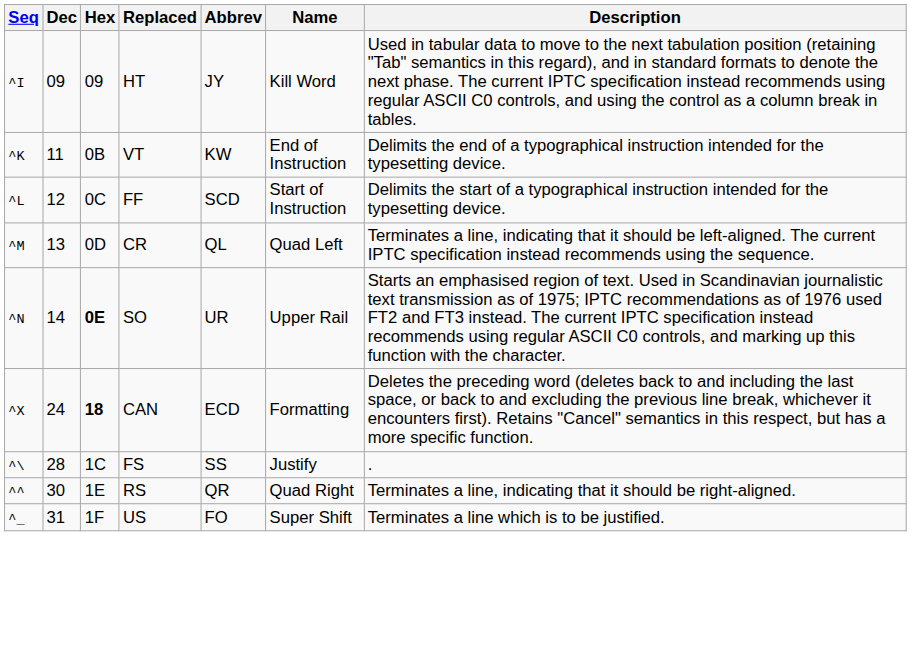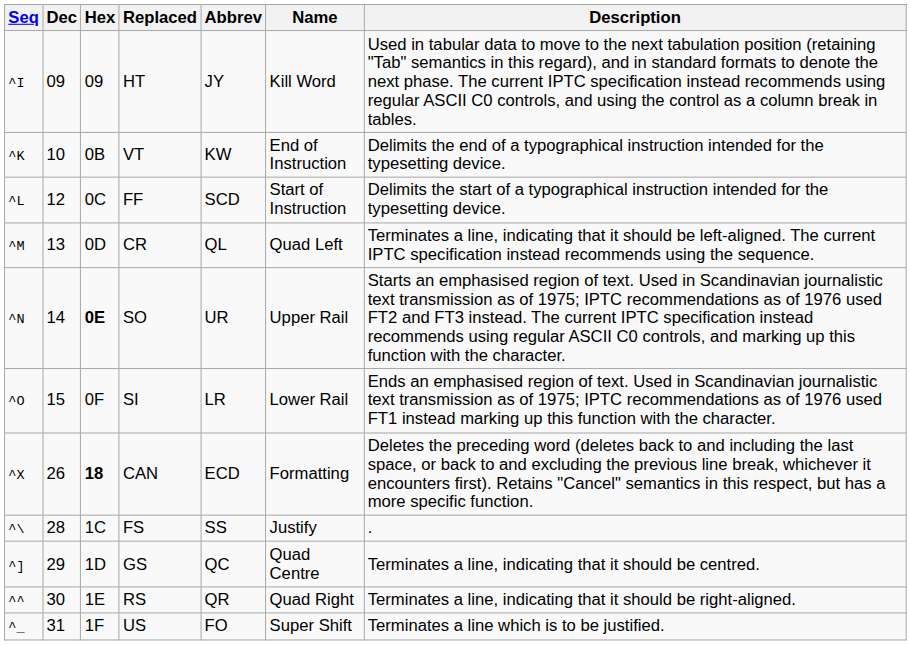 <table class="wikitable">
 <tr>
 <th><a href='#'>Seq</a></th>
 <th title="Decimal">Dec</th>
 <th title="Hexadecimal">Hex</th>
 <th title="ASCII control code replaced">Replaced</th>
 <th title="Abbreviation">Abbrev</th>
 <th title="Character name">Name</th>
 <th>Description</th>
 </tr>
 <tr id="FO">
 <td><code>^I</code></td>
 <td>09</td>
 <td>09</td>
 <td>HT</td>
 <td>JY</td>
 <td>Kill Word</td>
 <td>Used in tabular data to move to the next tabulation position (retaining "Tab" semantics in this regard), and in standard formats to denote the next phase. The current IPTC specification instead recommends using regular ASCII C0 controls, and using the  control as a column break in tables.</td>
 </tr>
 <tr id="ECD">
 <td><code>^K</code></td>
-<td>11</td>
+<td>10</td>
 <td>0B</td>
 <td>VT</td>
 <td>KW</td>
 <td>End of Instruction</td>
 <td>Delimits the end of a typographical instruction intended for the typesetting device.</td>
 </tr>
 <tr id="SCD">
 <td><code>^L</code></td>
 <td>12</td>
 <td>0C</td>
 <td>FF</td>
 <td>SCD</td>
 <td>Start of Instruction</td>
 <td>Delimits the start of a typographical instruction intended for the typesetting device.</td>
 </tr>
 <tr id="QL">
 <td><code>^M</code></td>
 <td>13</td>
 <td>0D</td>
 <td>CR</td>
 <td>QL</td>
 <td>Quad Left</td>
 <td>Terminates a line, indicating that it should be left-aligned. The current IPTC specification instead recommends using the  sequence.</td>
 </tr>
 <tr id="UR">
 <td><code>^N</code></td>
 <td>14</td>
 <td><strong>0E</strong></td>
 <td>SO</td>
 <td>UR</td>
 <td>Upper Rail</td>
 <td>Starts an emphasised region of text. Used in Scandinavian journalistic text transmission as of 1975; IPTC recommendations as of 1976 used FT2 and FT3 instead. The current IPTC specification instead recommends using regular ASCII C0 controls, and marking up this function with the  character.</td>
 </tr>
+<tr id="LR">
+<td><code>^O</code></td>
+<td>15</td>
+<td>0F</td>
+<td>SI</td>
+<td>LR</td>
+<td>Lower Rail</td>
+<td>Ends an emphasised region of text. Used in Scandinavian journalistic text transmission as of 1975; IPTC recommendations as of 1976 used FT1 instead marking up this function with the  character.</td>
+</tr>
 <tr id="KW">
 <td><code>^X</code></td>
-<td>24</td>
+<td>26</td>
 <td><strong>18</strong></td>
 <td>CAN</td>
 <td>ECD</td>
 <td>Formatting</td>
 <td>Deletes the preceding word (deletes back to and including the last space, or back to and excluding the previous line break, whichever it encounters first). Retains "Cancel" semantics in this respect, but has a more specific function.</td>
 </tr>
 <tr id="SS">
 <td><code>^\</code></td>
 <td>28</td>
 <td>1C</td>
 <td>FS</td>
 <td>SS</td>
 <td>Justify</td>
 <td>.</td>
+</tr>
+<tr id="QL">
+<td><code>^]</code></td>
+<td>29</td>
+<td>1D</td>
+<td>GS</td>
+<td>QC</td>
+<td>Quad Centre</td>
+<td>Terminates a line, indicating that it should be centred.</td>
 </tr>
 <tr id="QR">
 <td><code>^^</code></td>
 <td>30</td>
 <td>1E</td>
 <td>RS</td>
 <td>QR</td>
 <td>Quad Right</td>
 <td>Terminates a line, indicating that it should be right-aligned.</td>
 </tr>
 <tr id="JY">
 <td><code>^_</code></td>
 <td>31</td>
 <td>1F</td>
 <td>US</td>
 <td>FO</td>
 <td>Super Shift</td>
 <td>Terminates a line which is to be justified.</td>
 </tr>
 </table>
